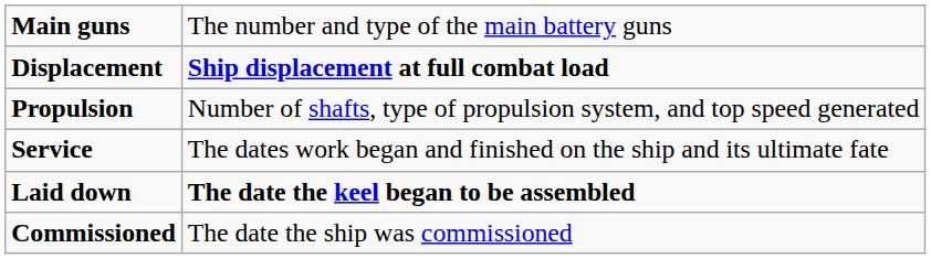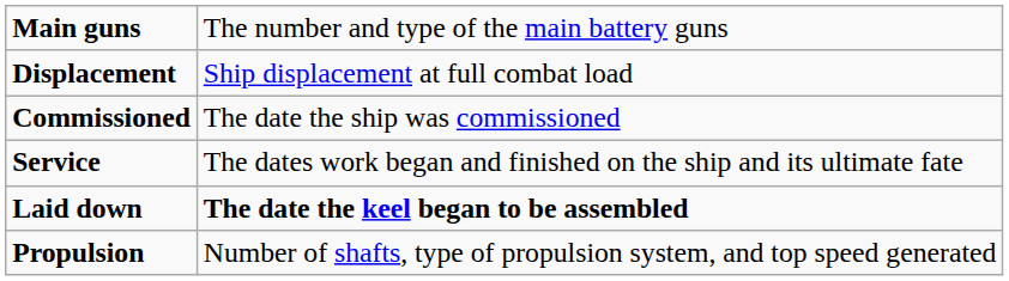 <table class="wikitable">
 <tr>
 <td><strong>Main guns</strong></td>
 <td>The number and type of the <a href='#'>main battery</a> guns</td>
 </tr>
 <tr>
 <td><strong>Displacement</strong></td>
-<td><strong><a href='#'>Ship displacement</a> at full combat load</strong></td>
+<td><a href='#'>Ship displacement</a> at full combat load</td>
 </tr>
 <tr>
-<td><strong>Propulsion</strong></td>
-<td>Number of <a href='#'>shafts</a>, type of propulsion system, and top speed generated</td>
+<td><strong>Commissioned</strong></td>
+<td>The date the ship was <a href='#'>commissioned</a></td>
 </tr>
 <tr>
 <td><strong>Service</strong></td>
 <td>The dates work began and finished on the ship and its ultimate fate</td>
 </tr>
 <tr>
 <td><strong>Laid down</strong></td>
 <td><strong>The date the <a href='#'>keel</a> began to be assembled</strong></td>
 </tr>
 <tr>
-<td><strong>Commissioned</strong></td>
-<td>The date the ship was <a href='#'>commissioned</a></td>
+<td><strong>Propulsion</strong></td>
+<td>Number of <a href='#'>shafts</a>, type of propulsion system, and top speed generated</td>
 </tr>
 </table>
